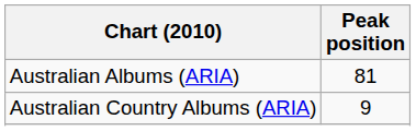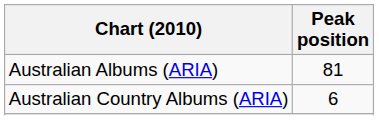 <table class="wikitable sortable">
 <tr>
 <th>Chart (2010)</th>
 <th>Peak<br>position</th>
 </tr>
 <tr>
 <td>Australian Albums (<a href='#'>ARIA</a>)</td>
 <td align="center">81</td>
 </tr>
 <tr>
 <td>Australian Country Albums (<a href='#'>ARIA</a>)</td>
-<td align="center">9</td>
+<td align="center">6</td>
 </tr>
 <tr>
 </tr>
 <tr>
 </tr>
 <tr>
 </tr>
 <tr>
 </tr>
 <tr>
 </tr>
 </table>
